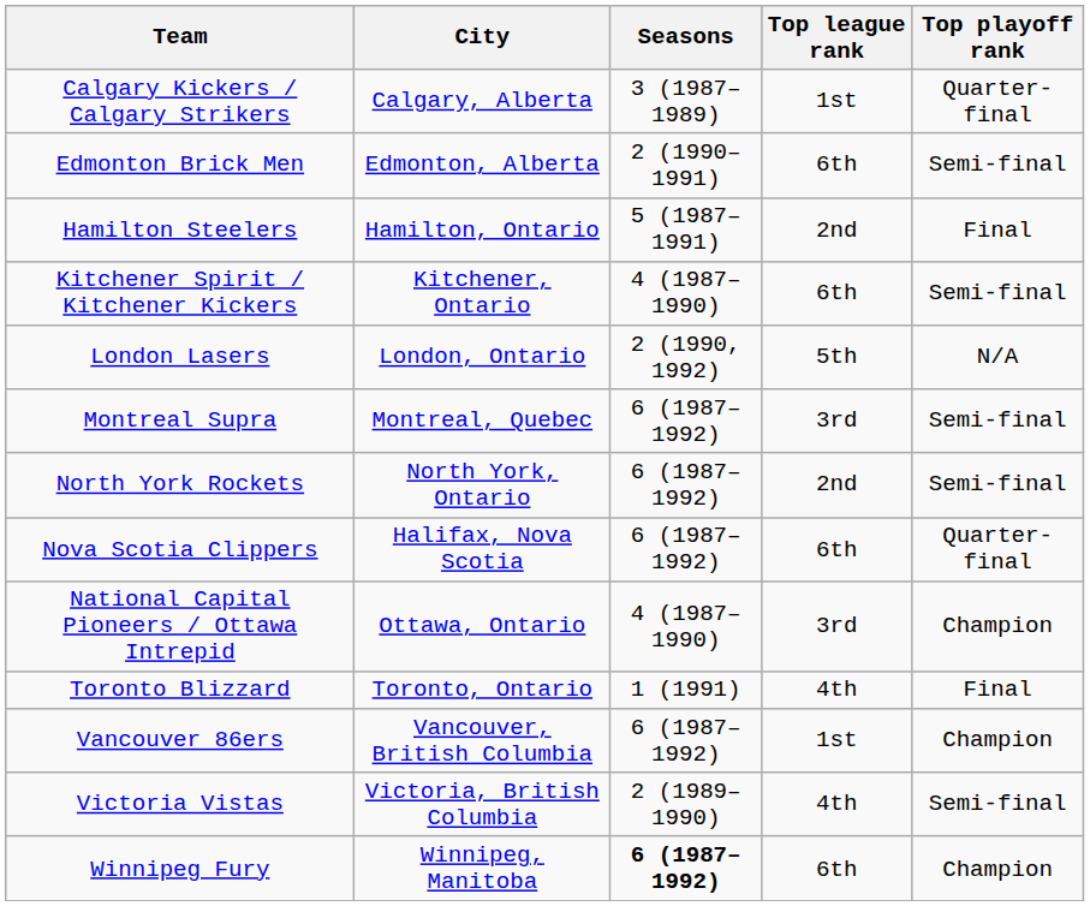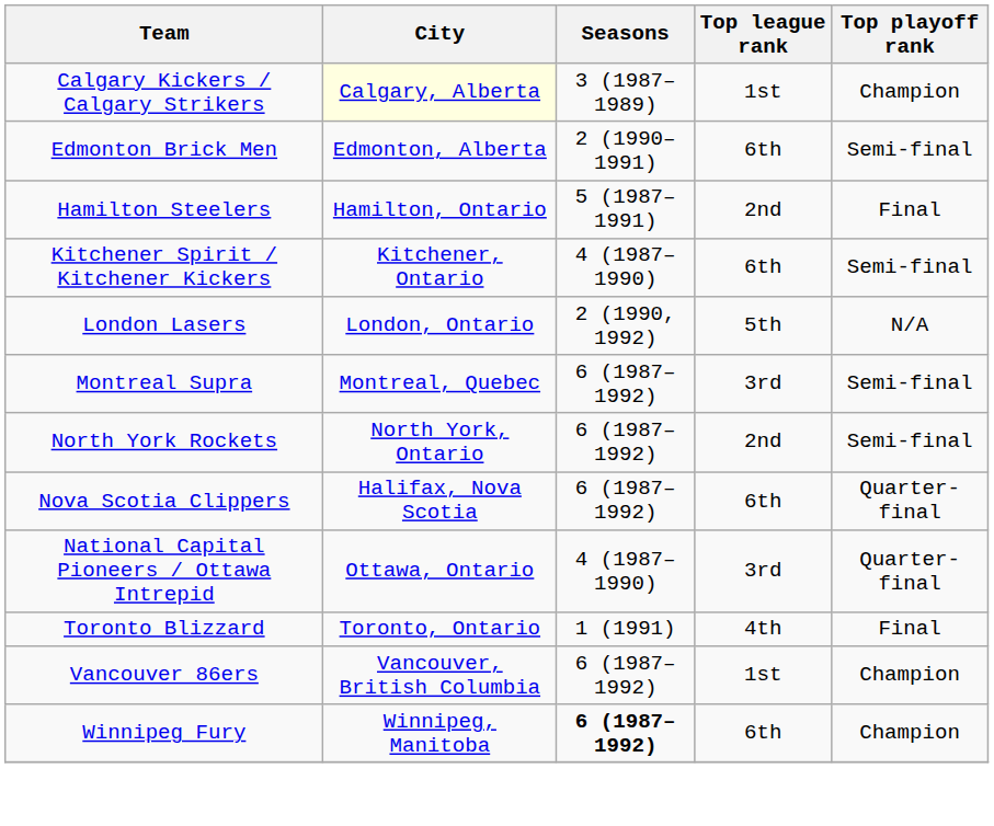 <table class="wikitable sortable" style="text-align: center;">
 <tr>
 <th>Team</th>
 <th>City</th>
 <th>Seasons</th>
 <th>Top league rank</th>
 <th>Top playoff rank</th>
 </tr>
 <tr>
 <td><a href='#'>Calgary Kickers / Calgary Strikers</a></td>
-<td><a href='#'>Calgary, Alberta</a></td>
+<td style="background: lightyellow;"><a href='#'>Calgary, Alberta</a></td>
 <td>3 (1987–1989)</td>
 <td>1st</td>
-<td>Quarter-final</td>
+<td>Champion</td>
 </tr>
 <tr>
 <td><a href='#'>Edmonton Brick Men</a></td>
 <td><a href='#'>Edmonton, Alberta</a></td>
 <td>2 (1990–1991)</td>
 <td>6th</td>
 <td>Semi-final</td>
 </tr>
 <tr>
 <td><a href='#'>Hamilton Steelers</a></td>
 <td><a href='#'>Hamilton, Ontario</a></td>
 <td>5 (1987–1991)</td>
 <td>2nd</td>
 <td>Final</td>
 </tr>
 <tr>
 <td><a href='#'>Kitchener Spirit / Kitchener Kickers</a></td>
 <td><a href='#'>Kitchener, Ontario</a></td>
 <td>4 (1987–1990)</td>
 <td>6th</td>
 <td>Semi-final</td>
 </tr>
 <tr>
 <td><a href='#'>London Lasers</a></td>
 <td><a href='#'>London, Ontario</a></td>
 <td>2 (1990, 1992)</td>
 <td>5th</td>
 <td>N/A</td>
 </tr>
 <tr>
 <td><a href='#'>Montreal Supra</a></td>
 <td><a href='#'>Montreal, Quebec</a></td>
 <td>6 (1987–1992)</td>
 <td>3rd</td>
 <td>Semi-final</td>
 </tr>
 <tr>
 <td><a href='#'>North York Rockets</a></td>
 <td><a href='#'>North York, Ontario</a></td>
 <td>6 (1987–1992)</td>
 <td>2nd</td>
 <td>Semi-final</td>
 </tr>
 <tr>
 <td><a href='#'>Nova Scotia Clippers</a></td>
 <td><a href='#'>Halifax, Nova Scotia</a></td>
 <td>6 (1987–1992)</td>
 <td>6th</td>
 <td>Quarter-final</td>
 </tr>
 <tr>
 <td><a href='#'>National Capital Pioneers / Ottawa Intrepid</a></td>
 <td><a href='#'>Ottawa, Ontario</a></td>
 <td>4 (1987–1990)</td>
 <td>3rd</td>
-<td>Champion</td>
+<td>Quarter-final</td>
 </tr>
 <tr>
 <td><a href='#'>Toronto Blizzard</a></td>
 <td><a href='#'>Toronto, Ontario</a></td>
 <td>1 (1991)</td>
 <td>4th</td>
 <td>Final</td>
 </tr>
 <tr>
 <td><a href='#'>Vancouver 86ers</a></td>
 <td><a href='#'>Vancouver, British Columbia</a></td>
 <td>6 (1987–1992)</td>
 <td>1st</td>
 <td>Champion</td>
 </tr>
 <tr>
-<td><a href='#'>Victoria Vistas</a></td>
-<td><a href='#'>Victoria, British Columbia</a></td>
-<td>2 (1989–1990)</td>
-<td>4th</td>
-<td>Semi-final</td>
-</tr>
-<tr>
 <td><a href='#'>Winnipeg Fury</a></td>
 <td><a href='#'>Winnipeg, Manitoba</a></td>
 <td><strong>6 (1987–1992)</strong></td>
 <td>6th</td>
 <td>Champion</td>
 </tr>
 <tr>
 </tr>
 </table>
